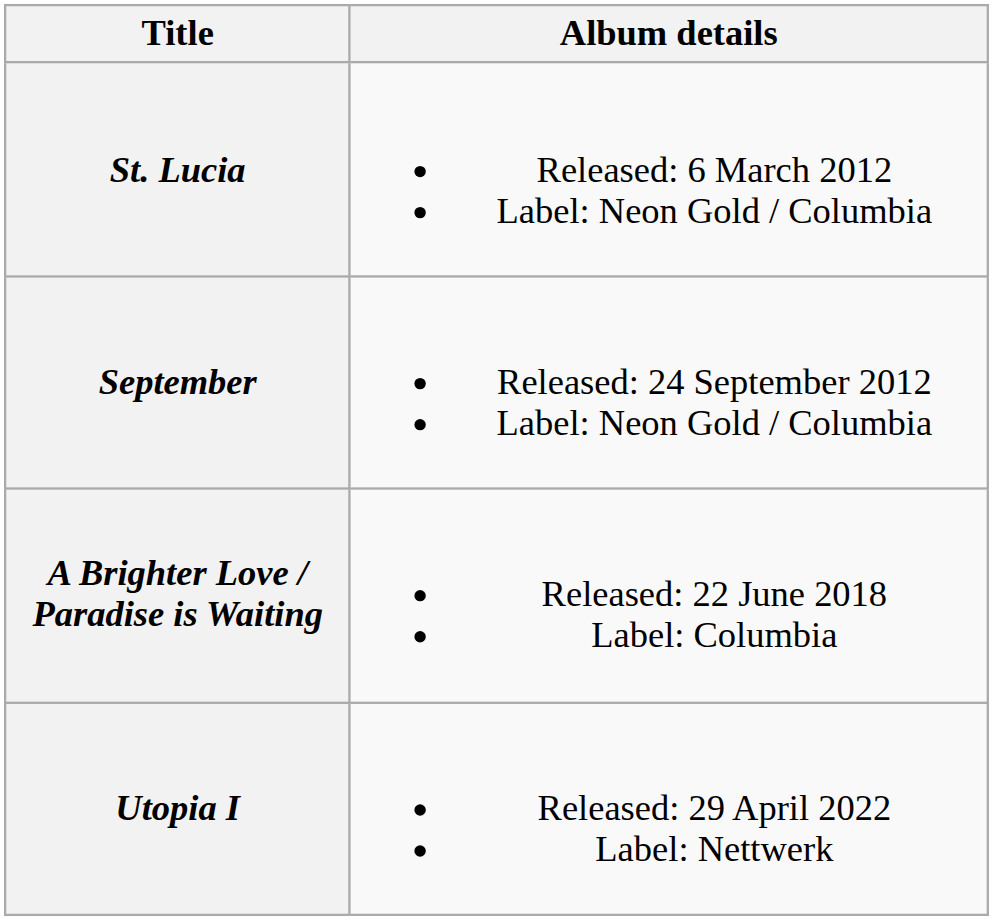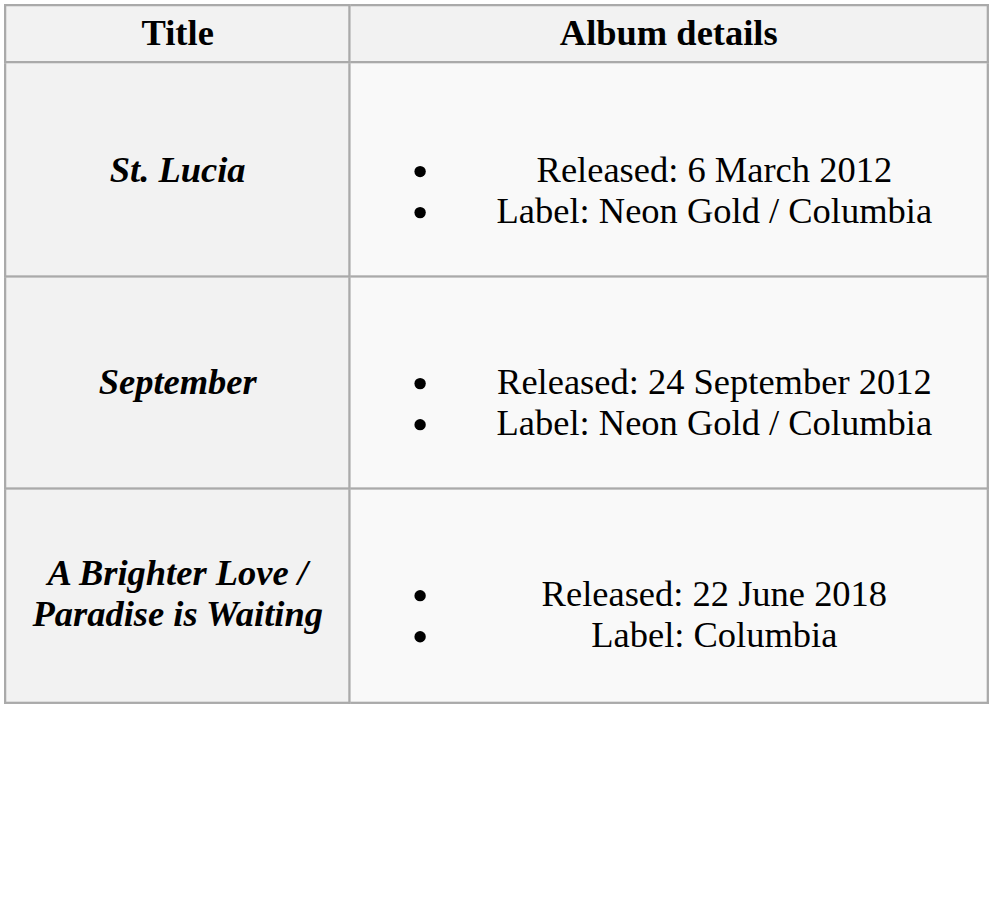 <table class="wikitable plainrowheaders" style="text-align:center;">
 <tr>
 <th scope="col" style="width:9em;">Title</th>
 <th scope="col" style="width:17em;">Album details</th>
 </tr>
 <tr>
 <th scope="row"><em>St. Lucia</em></th>
 <td><br><ul><li>Released: 6 March 2012</li><li>Label: Neon Gold / Columbia</li></ul></td>
 </tr>
 <tr>
 <th scope="row"><em>September</em></th>
 <td><br><ul><li>Released: 24 September 2012</li><li>Label: Neon Gold / Columbia</li></ul></td>
 </tr>
 <tr>
 <th scope="row"><em>A Brighter Love / Paradise is Waiting</em></th>
 <td><br><ul><li>Released: 22 June 2018</li><li>Label: Columbia</li></ul></td>
 </tr>
-<tr>
-<th scope="row"><em>Utopia I</em></th>
-<td><br><ul><li>Released: 29 April 2022</li><li>Label: Nettwerk</li></ul></td>
-</tr>
 </table>
